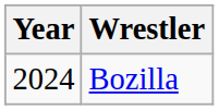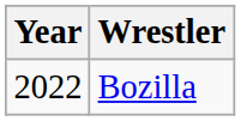 <table class="wikitable">
 <tr>
 <th>Year</th>
 <th>Wrestler</th>
 </tr>
 <tr>
-<td>2024</td>
+<td>2022</td>
 <td><a href='#'>Bozilla</a></td>
 </tr>
 </table>
